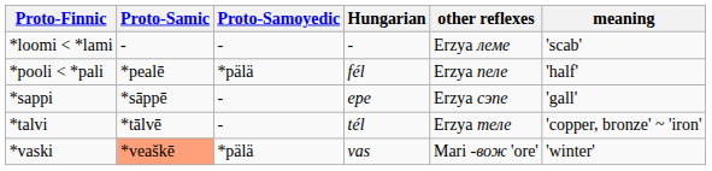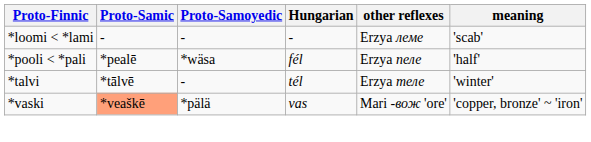 <table class="wikitable">
 <tr>
 <th><a href='#'>Proto-Finnic</a></th>
 <th><a href='#'>Proto-Samic</a></th>
 <th><a href='#'>Proto-Samoyedic</a></th>
 <th>Hungarian</th>
 <th>other reflexes</th>
 <th>meaning</th>
 </tr>
 <tr>
 <td>*loomi < *lami</td>
 <td>-</td>
 <td>-</td>
 <td>-</td>
 <td>Erzya <em>леме</em> </td>
 <td>'scab'</td>
 </tr>
 <tr>
 <td>*pooli < *pali</td>
 <td>*pealē</td>
-<td>*pälä</td>
+<td>*wäsa</td>
 <td><em>fél</em></td>
 <td>Erzya <em>пеле</em> </td>
 <td>'half'</td>
-</tr>
-<tr>
-<td>*sappi</td>
-<td>*sāppē</td>
-<td>-</td>
-<td><em>epe</em></td>
-<td>Erzya <em>сэпе</em> </td>
-<td>'gall'</td>
 </tr>
 <tr>
 <td>*talvi</td>
 <td>*tālvē</td>
 <td>-</td>
 <td><em>tél</em></td>
 <td>Erzya <em>теле</em> </td>
-<td>'copper, bronze' ~ 'iron'</td>
+<td>'winter'</td>
 </tr>
 <tr>
 <td>*vaski</td>
 <td style="background: lightsalmon;">*veaškē</td>
 <td>*pälä</td>
 <td><em>vas</em></td>
 <td>Mari <em>-вож</em>  'ore'</td>
-<td>'winter'</td>
+<td>'copper, bronze' ~ 'iron'</td>
 </tr>
 </table>
